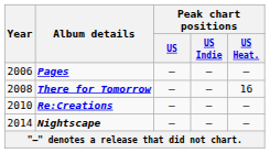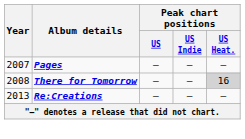 <table class="wikitable">
 <tr>
 <th rowspan="2">Year</th>
 <th rowspan="2">Album details</th>
 <th colspan="3">Peak chart positions</th>
 </tr>
 <tr>
 <th width="40"><small><a href='#'>US</a></small></th>
 <th width="40"><small><a href='#'>US Indie</a></small></th>
 <th width="40"><small><a href='#'>US Heat.</a></small></th>
 </tr>
 <tr>
-<td align="center">2006</td>
+<td align="center">2007</td>
 <td align="left"><strong><em><a href='#'>Pages</a></em></strong><br></td>
 <td align="center">—</td>
 <td align="center">—</td>
 <td align="center">—</td>
 </tr>
 <tr>
 <td align="center">2008</td>
 <td align="left"><strong><em><a href='#'>There for Tomorrow</a></em></strong><br></td>
 <td align="center">—</td>
 <td align="center">—</td>
-<td align="center">16</td>
+<td align="center" style="background: lightgrey;">16</td>
 </tr>
 <tr>
-<td align="center">2010</td>
+<td align="center">2013</td>
 <td align="left"><strong><em><a href='#'>Re:Creations</a></em></strong><br></td>
-<td align="center">—</td>
-<td align="center">—</td>
-<td align="center">—</td>
-</tr>
-<tr>
-<td align="center">2014</td>
-<td align="left"><strong><em>Nightscape</em></strong><br></td>
 <td align="center">—</td>
 <td align="center">—</td>
 <td align="center">—</td>
 </tr>
 <tr>
 <th colspan="5"><small>"—" denotes a release that did not chart.</small></th>
 </tr>
 </table>
